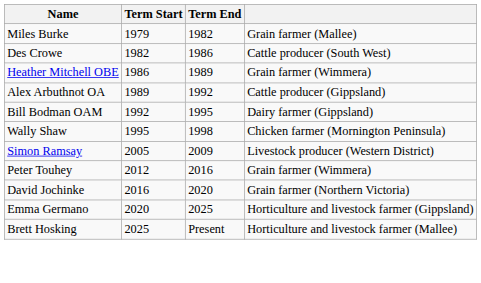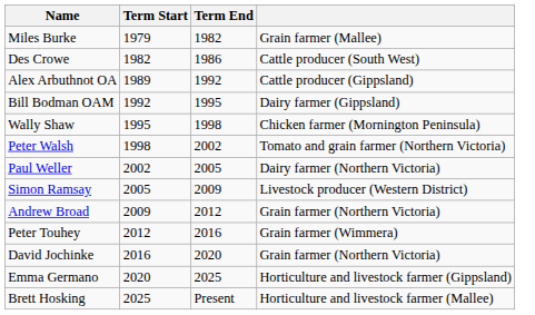 <table class="wikitable">
 <tr>
 <th>Name</th>
 <th>Term Start</th>
 <th>Term End</th>
 <th></th>
 </tr>
 <tr>
 <td>Miles Burke</td>
 <td>1979</td>
 <td>1982</td>
 <td>Grain farmer (Mallee)</td>
 </tr>
 <tr>
 <td>Des Crowe</td>
 <td>1982</td>
 <td>1986</td>
 <td>Cattle producer (South West)</td>
 </tr>
 <tr>
-<td><a href='#'>Heather Mitchell OBE</a></td>
-<td>1986</td>
-<td>1989</td>
-<td>Grain farmer (Wimmera)</td>
-</tr>
-<tr>
 <td>Alex Arbuthnot OA</td>
 <td>1989</td>
 <td>1992</td>
 <td>Cattle producer (Gippsland)</td>
 </tr>
 <tr>
 <td>Bill Bodman OAM</td>
 <td>1992</td>
 <td>1995</td>
 <td>Dairy farmer (Gippsland)</td>
 </tr>
 <tr>
 <td>Wally Shaw</td>
 <td>1995</td>
 <td>1998</td>
 <td>Chicken farmer (Mornington Peninsula)</td>
 </tr>
 <tr>
+<td><a href='#'>Peter Walsh</a></td>
+<td>1998</td>
+<td>2002</td>
+<td>Tomato and grain farmer (Northern Victoria)</td>
+</tr>
+<tr>
+<td><a href='#'>Paul Weller</a></td>
+<td>2002</td>
+<td>2005</td>
+<td>Dairy farmer (Northern Victoria)</td>
+</tr>
+<tr>
 <td><a href='#'>Simon Ramsay</a></td>
 <td>2005</td>
 <td>2009</td>
 <td>Livestock producer (Western District)</td>
+</tr>
+<tr>
+<td><a href='#'>Andrew Broad</a></td>
+<td>2009</td>
+<td>2012</td>
+<td>Grain farmer (Northern Victoria)</td>
 </tr>
 <tr>
 <td>Peter Touhey</td>
 <td>2012</td>
 <td>2016</td>
 <td>Grain farmer (Wimmera)</td>
 </tr>
 <tr>
 <td>David Jochinke</td>
 <td>2016</td>
 <td>2020</td>
 <td>Grain farmer (Northern Victoria)</td>
 </tr>
 <tr>
 <td>Emma Germano</td>
 <td>2020</td>
 <td>2025</td>
 <td>Horticulture and livestock farmer (Gippsland)</td>
 </tr>
 <tr>
 <td>Brett Hosking</td>
 <td>2025</td>
 <td>Present</td>
 <td>Horticulture and livestock farmer (Mallee)</td>
 </tr>
 </table>
